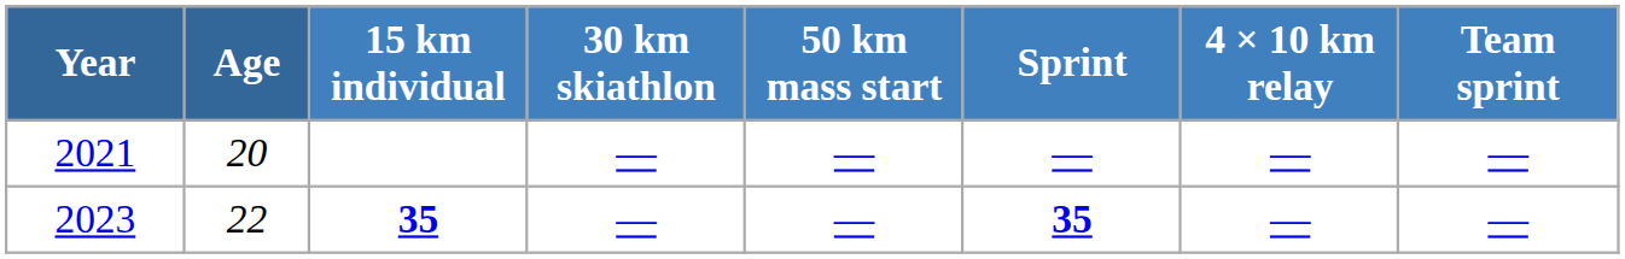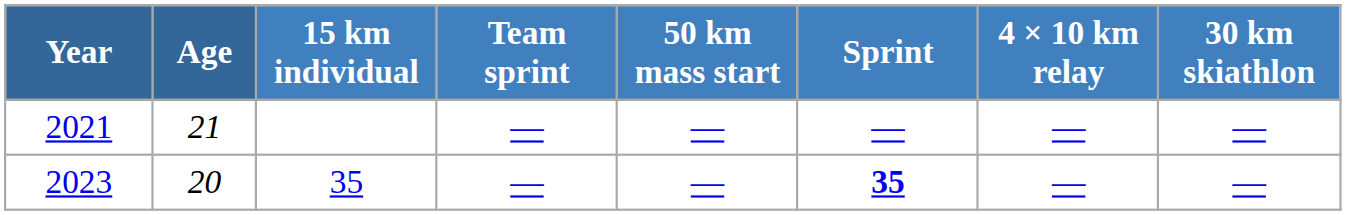 <table class="wikitable" style="font-size:95%; text-align:center; border:grey solid 1px; border-collapse:collapse; background:#ffffff;">
 <tr>
 <th style="background-color:#369; color:white; width:60px;"> Year </th>
 <th style="background-color:#369; color:white; width:40px;"> Age </th>
 <th style="background-color:#4180be; color:white; width:75px;"> 15 km <br> individual </th>
-<th style="background-color:#4180be; color:white; width:75px;"> 30 km <br> skiathlon </th>
+<th style="background-color:#4180be; color:white; width:75px;"> Team <br> sprint </th>
 <th style="background-color:#4180be; color:white; width:75px;"> 50 km <br> mass start </th>
 <th style="background-color:#4180be; color:white; width:75px;"> Sprint </th>
 <th style="background-color:#4180be; color:white; width:75px;"> 4 × 10 km <br> relay </th>
-<th style="background-color:#4180be; color:white; width:75px;"> Team <br> sprint </th>
+<th style="background-color:#4180be; color:white; width:75px;"> 30 km <br> skiathlon </th>
 </tr>
 <tr>
 <td><a href='#'>2021</a></td>
-<td><em>20</em></td>
+<td><em>21</em></td>
 <td><a href='#'></a></td>
 <td><a href='#'>—</a></td>
 <td><a href='#'>—</a></td>
 <td><a href='#'>—</a></td>
 <td><a href='#'>—</a></td>
 <td><a href='#'>—</a></td>
 </tr>
 <tr>
 <td><a href='#'>2023</a></td>
-<td><em>22</em></td>
-<td><strong><a href='#'>35</a></strong></td>
+<td><em>20</em></td>
+<td><a href='#'>35</a></td>
 <td><a href='#'>—</a></td>
 <td><a href='#'>—</a></td>
 <td><strong><a href='#'>35</a></strong></td>
 <td><a href='#'>—</a></td>
 <td><a href='#'>—</a></td>
 </tr>
 </table>
